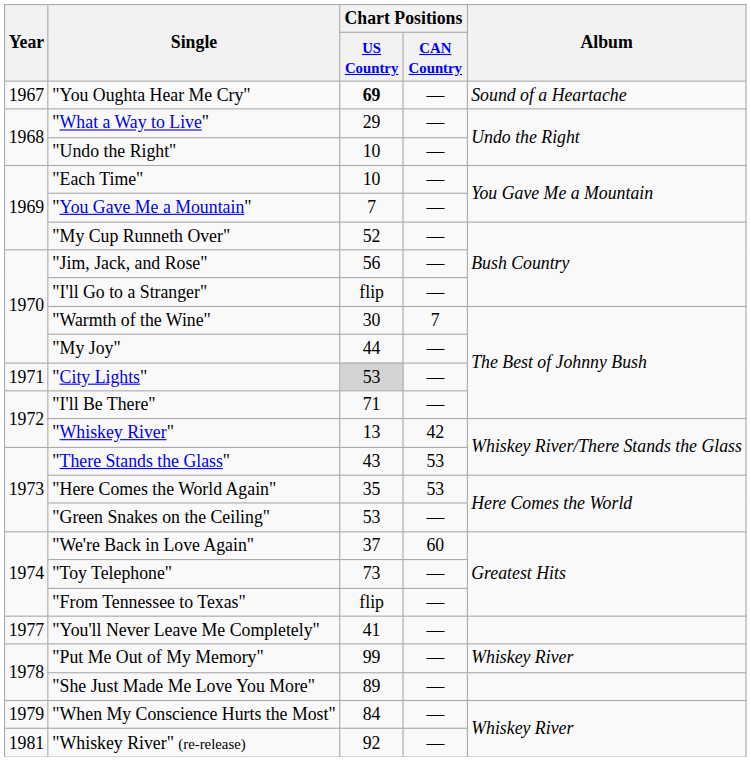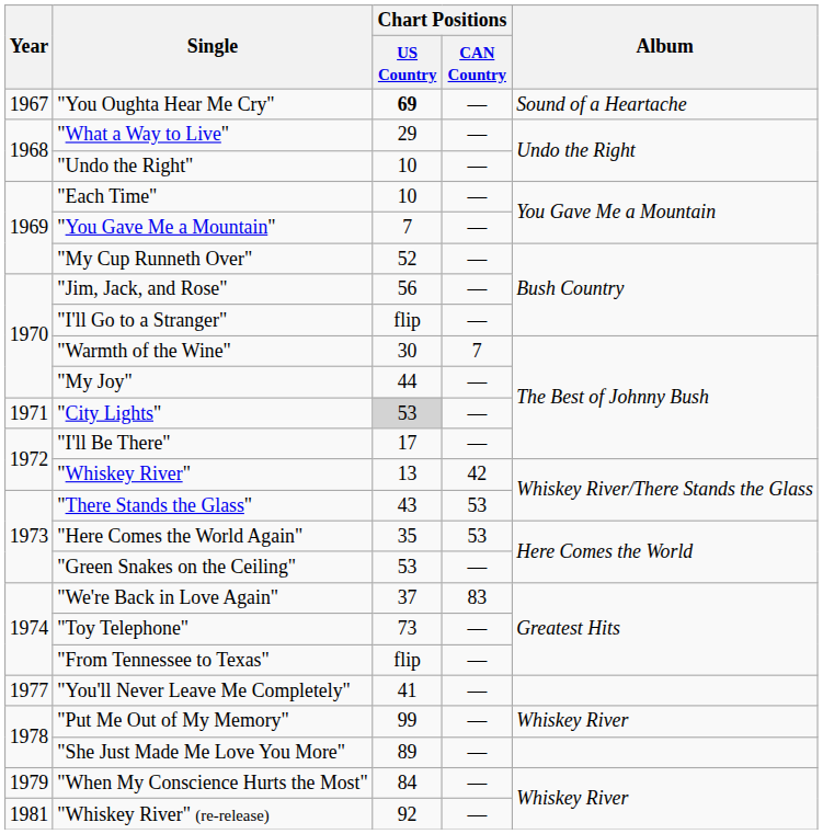 <table class="wikitable">
 <tr>
 <th rowspan="2">Year</th>
 <th rowspan="2">Single</th>
 <th colspan="2">Chart Positions</th>
 <th rowspan="2">Album</th>
 </tr>
 <tr>
 <th width="50"><small><a href='#'>US Country</a></small></th>
 <th width="50"><small><a href='#'>CAN Country</a></small></th>
 </tr>
 <tr>
 <td>1967</td>
 <td>"You Oughta Hear Me Cry"</td>
 <td align="center"><strong>69</strong></td>
 <td align="center">—</td>
 <td><em>Sound of a Heartache</em></td>
 </tr>
 <tr>
 <td rowspan="2">1968</td>
 <td>"<a href='#'>What a Way to Live</a>"</td>
 <td align="center">29</td>
 <td align="center">—</td>
 <td rowspan="2"><em>Undo the Right</em></td>
 </tr>
 <tr>
 <td>"Undo the Right"</td>
 <td align="center">10</td>
 <td align="center">—</td>
 </tr>
 <tr>
 <td rowspan="3">1969</td>
 <td>"Each Time"</td>
 <td align="center">10</td>
 <td align="center">—</td>
 <td rowspan="2"><em>You Gave Me a Mountain</em></td>
 </tr>
 <tr>
 <td>"<a href='#'>You Gave Me a Mountain</a>"</td>
 <td align="center">7</td>
 <td align="center">—</td>
 </tr>
 <tr>
 <td>"My Cup Runneth Over"</td>
 <td align="center">52</td>
 <td align="center">—</td>
 <td rowspan="3"><em>Bush Country</em></td>
 </tr>
 <tr>
 <td rowspan="4">1970</td>
 <td>"Jim, Jack, and Rose"</td>
 <td align="center">56</td>
 <td align="center">—</td>
 </tr>
 <tr>
 <td>"I'll Go to a Stranger"</td>
 <td align="center">flip</td>
 <td align="center">—</td>
 </tr>
 <tr>
 <td>"Warmth of the Wine"</td>
 <td align="center">30</td>
 <td align="center">7</td>
 <td rowspan="4"><em>The Best of Johnny Bush</em></td>
 </tr>
 <tr>
 <td>"My Joy"</td>
 <td align="center">44</td>
 <td align="center">—</td>
 </tr>
 <tr>
 <td>1971</td>
 <td>"<a href='#'>City Lights</a>"</td>
 <td align="center" style="background: lightgrey;">53</td>
 <td align="center">—</td>
 </tr>
 <tr>
 <td rowspan="2">1972</td>
 <td>"I'll Be There"</td>
-<td align="center">71</td>
+<td align="center">17</td>
 <td align="center">—</td>
 </tr>
 <tr>
 <td>"<a href='#'>Whiskey River</a>"</td>
 <td align="center">13</td>
 <td align="center">42</td>
 <td rowspan="2"><em>Whiskey River/There Stands the Glass</em></td>
 </tr>
 <tr>
 <td rowspan="3">1973</td>
 <td>"<a href='#'>There Stands the Glass</a>"</td>
 <td align="center">43</td>
 <td align="center">53</td>
 </tr>
 <tr>
 <td>"Here Comes the World Again"</td>
 <td align="center">35</td>
 <td align="center">53</td>
 <td rowspan="2"><em>Here Comes the World</em></td>
 </tr>
 <tr>
 <td>"Green Snakes on the Ceiling"</td>
 <td align="center">53</td>
 <td align="center">—</td>
 </tr>
 <tr>
 <td rowspan="3">1974</td>
 <td>"We're Back in Love Again"</td>
 <td align="center">37</td>
-<td align="center">60</td>
+<td align="center">83</td>
 <td rowspan="3"><em>Greatest Hits</em></td>
 </tr>
 <tr>
 <td>"Toy Telephone"</td>
 <td align="center">73</td>
 <td align="center">—</td>
 </tr>
 <tr>
 <td>"From Tennessee to Texas"</td>
 <td align="center">flip</td>
 <td align="center">—</td>
 </tr>
 <tr>
 <td>1977</td>
 <td>"You'll Never Leave Me Completely"</td>
 <td align="center">41</td>
 <td align="center">—</td>
 <td></td>
 </tr>
 <tr>
 <td rowspan="2">1978</td>
 <td>"Put Me Out of My Memory"</td>
 <td align="center">99</td>
 <td align="center">—</td>
 <td><em>Whiskey River</em></td>
 </tr>
 <tr>
 <td>"She Just Made Me Love You More"</td>
 <td align="center">89</td>
 <td align="center">—</td>
 <td></td>
 </tr>
 <tr>
 <td>1979</td>
 <td>"When My Conscience Hurts the Most"</td>
 <td align="center">84</td>
 <td align="center">—</td>
 <td rowspan="2"><em>Whiskey River</em></td>
 </tr>
 <tr>
 <td>1981</td>
 <td>"Whiskey River" <small>(re-release)</small></td>
 <td align="center">92</td>
 <td align="center">—</td>
 </tr>
 </table>
